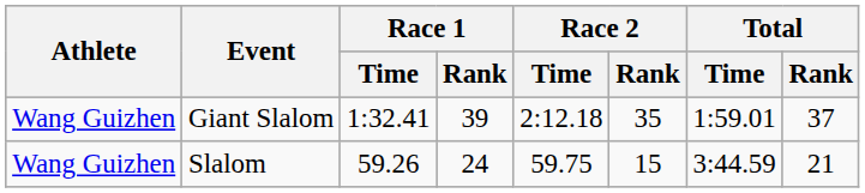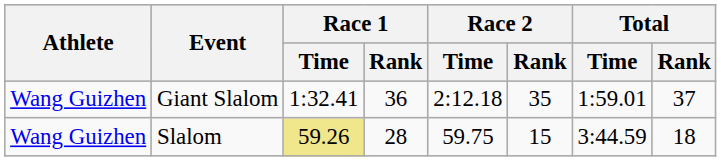 <table class="wikitable" style="font-size:90%">
 <tr>
 <th rowspan="2">Athlete</th>
 <th rowspan="2">Event</th>
 <th colspan="2">Race 1</th>
 <th colspan="2">Race 2</th>
 <th colspan="2">Total</th>
 </tr>
 <tr>
 <th>Time</th>
 <th>Rank</th>
 <th>Time</th>
 <th>Rank</th>
 <th>Time</th>
 <th>Rank</th>
 </tr>
 <tr>
 <td><a href='#'>Wang Guizhen</a></td>
 <td>Giant Slalom</td>
 <td align="center">1:32.41</td>
-<td align="center">39</td>
+<td align="center">36</td>
 <td align="center">2:12.18</td>
 <td align="center">35</td>
 <td align="center">1:59.01</td>
 <td align="center">37</td>
 </tr>
 <tr>
 <td><a href='#'>Wang Guizhen</a></td>
 <td>Slalom</td>
-<td align="center">59.26</td>
-<td align="center">24</td>
+<td align="center" style="background: khaki;">59.26</td>
+<td align="center">28</td>
 <td align="center">59.75</td>
 <td align="center">15</td>
 <td align="center">3:44.59</td>
-<td align="center">21</td>
+<td align="center">18</td>
 </tr>
 </table>
